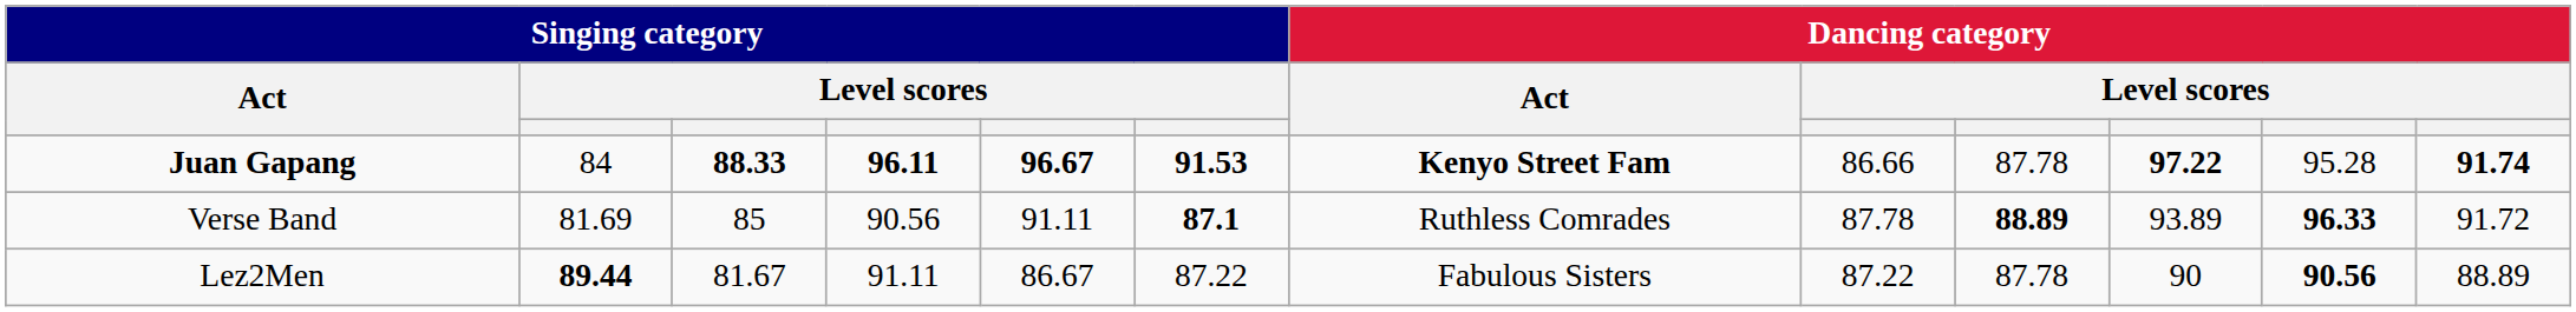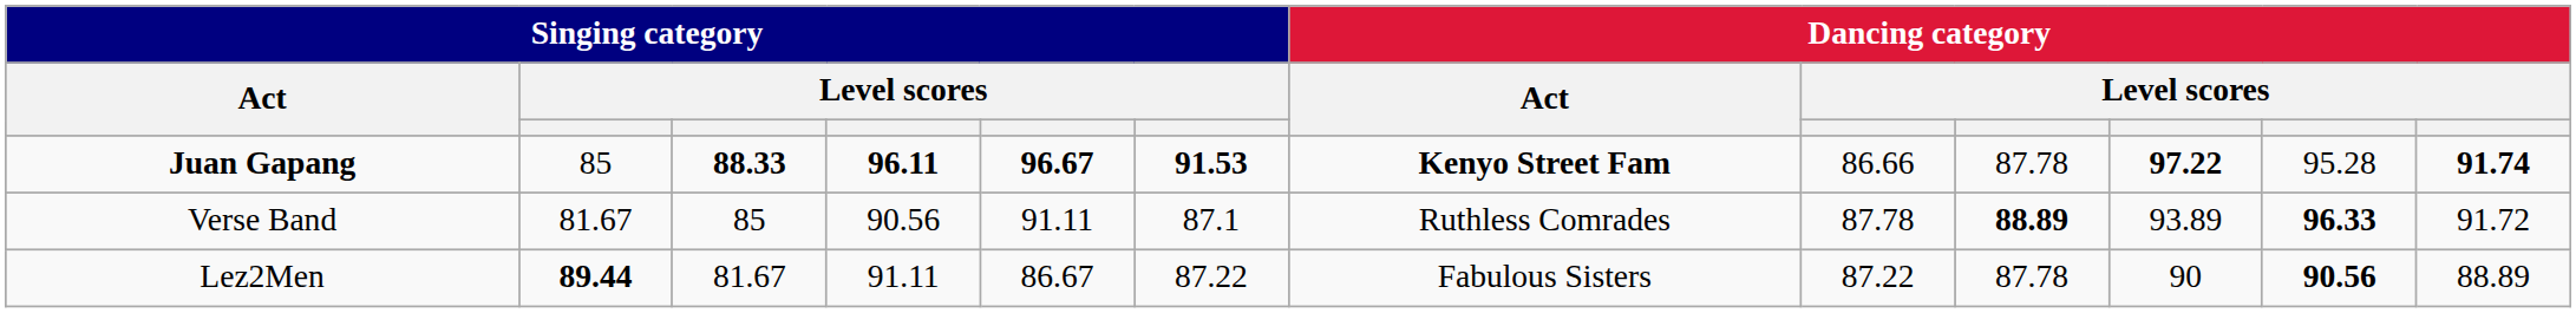 <table class="wikitable" style="text-align:center; line-height:1.3em; width:100%;">
 <tr>
 <th colspan=6 style="background:navy; color:white;">Singing category</th>
 <th colspan=6 style="background:#de1738; color:white;">Dancing category</th>
 </tr>
 <tr>
 <th rowspan=2 width=20%>Act</th>
 <th colspan=5>Level scores</th>
 <th rowspan=2 width=20%>Act</th>
 <th colspan=5>Level scores</th>
 </tr>
 <tr>
 <th></th>
 <th></th>
 <th></th>
 <th></th>
 <th></th>
 <th></th>
 <th></th>
 <th></th>
 <th></th>
 <th></th>
 </tr>
 <tr>
 <td><strong>Juan Gapang</strong></td>
-<td>84</td>
+<td>85</td>
 <td><strong>88.33</strong></td>
 <td><strong>96.11</strong></td>
 <td><strong>96.67</strong></td>
 <td><strong>91.53</strong></td>
 <td><strong>Kenyo Street Fam</strong></td>
 <td>86.66</td>
 <td>87.78</td>
 <td><strong>97.22</strong></td>
 <td>95.28</td>
 <td><strong>91.74</strong></td>
 </tr>
 <tr>
 <td>Verse Band</td>
-<td>81.69</td>
+<td>81.67</td>
 <td>85</td>
 <td>90.56</td>
 <td>91.11</td>
-<td><strong>87.1</strong></td>
+<td>87.1</td>
 <td>Ruthless Comrades</td>
 <td>87.78</td>
 <td><strong>88.89</strong></td>
 <td>93.89</td>
 <td><strong>96.33</strong></td>
 <td>91.72</td>
 </tr>
 <tr>
 <td>Lez2Men</td>
 <td><strong>89.44</strong></td>
 <td>81.67</td>
 <td>91.11</td>
 <td>86.67</td>
 <td>87.22</td>
 <td> Fabulous Sisters</td>
 <td>87.22</td>
 <td>87.78</td>
 <td>90</td>
 <td><strong>90.56</strong></td>
 <td>88.89</td>
 </tr>
 </table>
